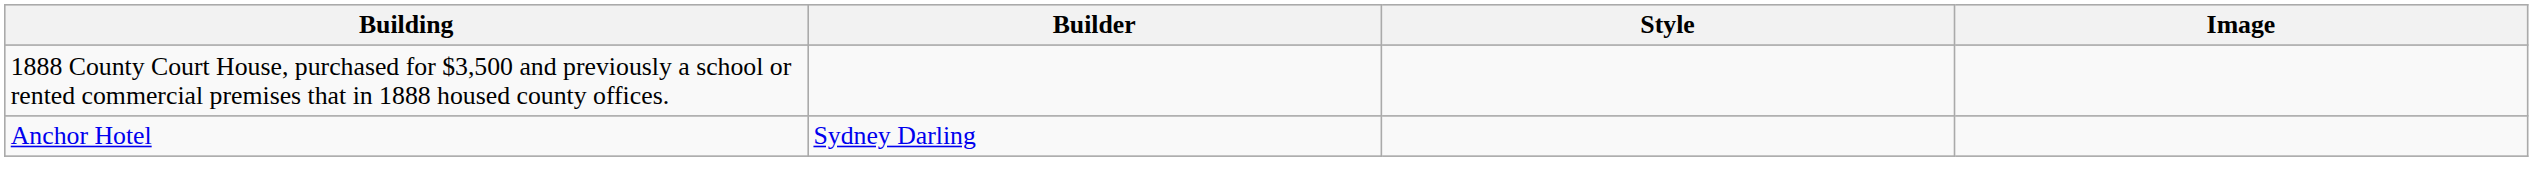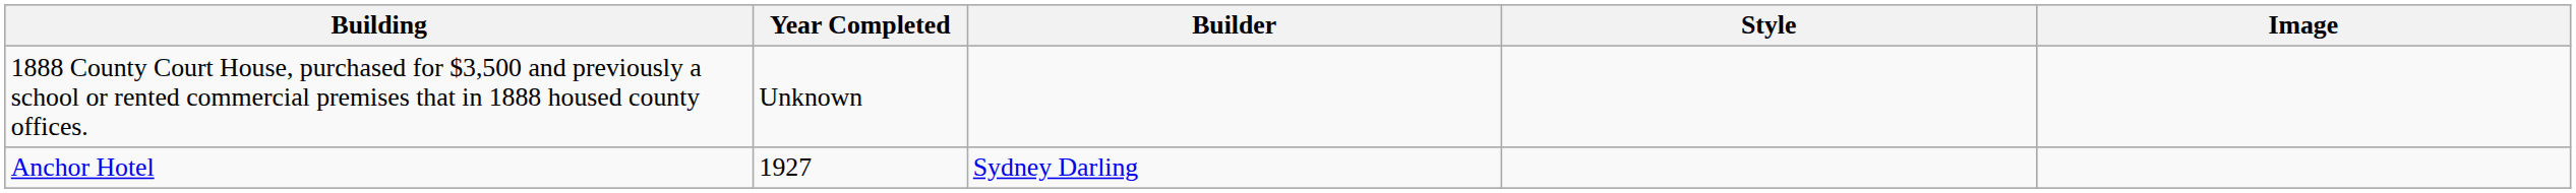 <table class="wikitable">
 <tr>
 <th width=28%>Building</th>
+<th width=8%>Year Completed</th>
 <th width=20%>Builder</th>
 <th width=20%>Style</th>
 <th width=20%>Image</th>
 </tr>
 <tr>
 <td>1888 County Court House, purchased for $3,500 and previously a school or rented commercial premises that in 1888 housed county offices.</td>
+<td>Unknown</td>
 <td></td>
 <td></td>
 <td></td>
 </tr>
 <tr>
 <td><a href='#'>Anchor Hotel</a></td>
+<td>1927</td>
 <td><a href='#'>Sydney Darling</a></td>
 <td></td>
 <td></td>
 </tr>
 </table>
